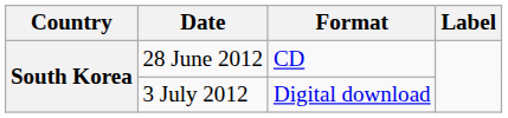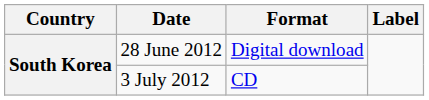 <table class="wikitable plainrowheaders">
 <tr>
 <th scope="col">Country</th>
 <th>Date</th>
 <th>Format</th>
 <th>Label</th>
 </tr>
 <tr>
 <th scope="row" rowspan="2">South Korea</th>
 <td>28 June 2012</td>
-<td><a href='#'>CD</a></td>
+<td><a href='#'>Digital download</a></td>
 <td rowspan="2"></td>
 </tr>
 <tr>
 <td>3 July 2012</td>
-<td><a href='#'>Digital download</a></td>
+<td><a href='#'>CD</a></td>
 </tr>
 </table>
